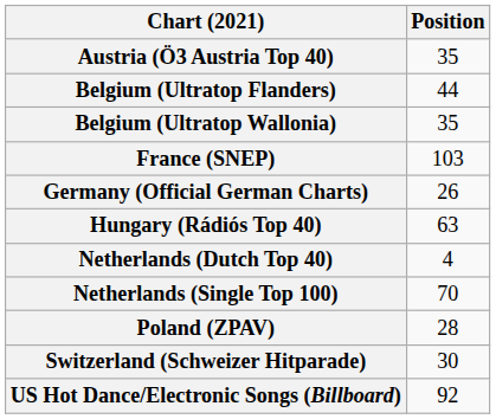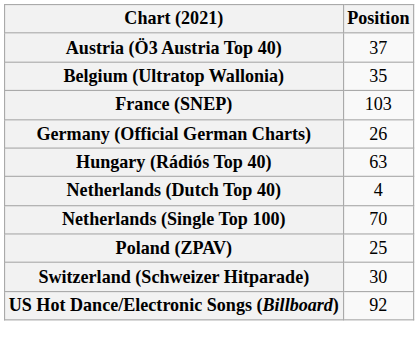 <table class="wikitable sortable plainrowheaders" style="text-align:center">
 <tr>
 <th scope="col">Chart (2021)</th>
 <th scope="col">Position</th>
 </tr>
 <tr>
 <th scope="row">Austria (Ö3 Austria Top 40)</th>
-<td>35</td>
-</tr>
-<tr>
-<th scope="row">Belgium (Ultratop Flanders)</th>
-<td>44</td>
+<td>37</td>
 </tr>
 <tr>
 <th scope="row">Belgium (Ultratop Wallonia)</th>
 <td>35</td>
 </tr>
 <tr>
 <th scope="row">France (SNEP)</th>
 <td>103</td>
 </tr>
 <tr>
 <th scope="row">Germany (Official German Charts)</th>
 <td>26</td>
 </tr>
 <tr>
 <th scope="row">Hungary (Rádiós Top 40)</th>
 <td>63</td>
 </tr>
 <tr>
 <th scope="row">Netherlands (Dutch Top 40)</th>
 <td>4</td>
 </tr>
 <tr>
 <th scope="row">Netherlands (Single Top 100)</th>
 <td>70</td>
 </tr>
 <tr>
 <th scope="row">Poland (ZPAV)</th>
-<td>28</td>
+<td>25</td>
 </tr>
 <tr>
 <th scope="row">Switzerland (Schweizer Hitparade)</th>
 <td>30</td>
 </tr>
 <tr>
 <th scope="row">US Hot Dance/Electronic Songs (<em>Billboard</em>)</th>
 <td>92</td>
 </tr>
 </table>
